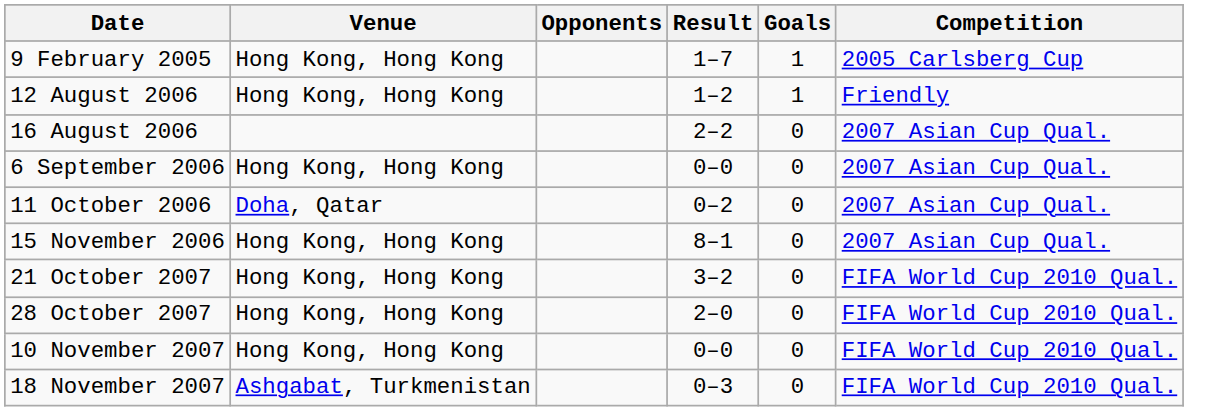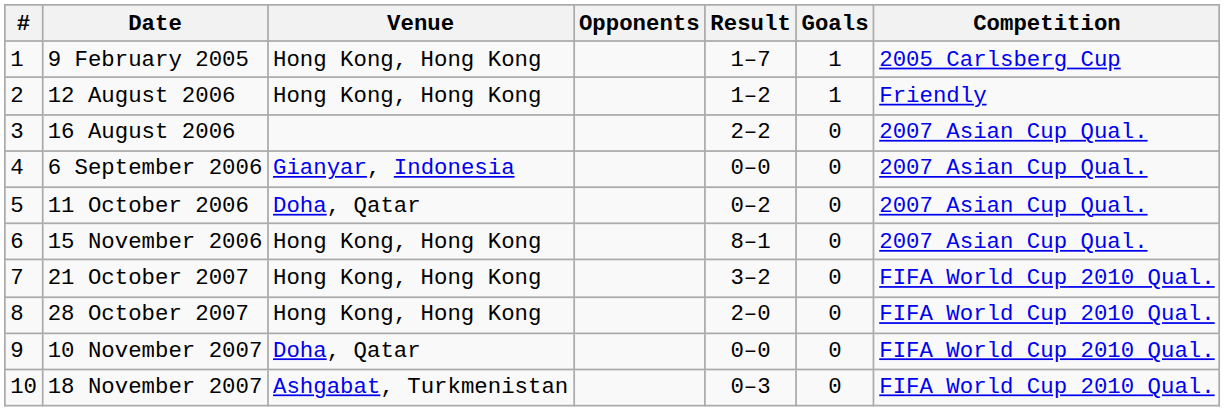 <table class="wikitable">
 <tr>
+<th>#</th>
 <th>Date</th>
 <th>Venue</th>
 <th>Opponents</th>
 <th>Result</th>
 <th>Goals</th>
 <th>Competition</th>
 </tr>
 <tr>
+<td>1</td>
 <td>9 February 2005</td>
 <td>Hong Kong, Hong Kong</td>
 <td></td>
 <td align="center">1–7</td>
 <td align="center">1</td>
 <td><a href='#'>2005 Carlsberg Cup</a></td>
 </tr>
 <tr>
+<td>2</td>
 <td>12 August 2006</td>
 <td>Hong Kong, Hong Kong</td>
 <td></td>
 <td align="center">1–2</td>
 <td align="center">1</td>
 <td><a href='#'>Friendly</a></td>
 </tr>
 <tr>
+<td>3</td>
 <td>16 August 2006</td>
 <td></td>
 <td></td>
 <td align="center">2–2</td>
 <td align="center">0</td>
 <td><a href='#'>2007 Asian Cup Qual.</a></td>
 </tr>
 <tr>
+<td>4</td>
 <td>6 September 2006</td>
-<td>Hong Kong, Hong Kong</td>
+<td><a href='#'>Gianyar</a>, <a href='#'>Indonesia</a></td>
 <td></td>
 <td align="center">0–0</td>
 <td align="center">0</td>
 <td><a href='#'>2007 Asian Cup Qual.</a></td>
 </tr>
 <tr>
+<td>5</td>
 <td>11 October 2006</td>
 <td><a href='#'>Doha</a>, Qatar</td>
 <td></td>
 <td align="center">0–2</td>
 <td align="center">0</td>
 <td><a href='#'>2007 Asian Cup Qual.</a></td>
 </tr>
 <tr>
+<td>6</td>
 <td>15 November 2006</td>
 <td>Hong Kong, Hong Kong</td>
 <td></td>
 <td align="center">8–1</td>
 <td align="center">0</td>
 <td><a href='#'>2007 Asian Cup Qual.</a></td>
 </tr>
 <tr>
+<td>7</td>
 <td>21 October 2007</td>
 <td>Hong Kong, Hong Kong</td>
 <td></td>
 <td align="center">3–2</td>
 <td align="center">0</td>
 <td><a href='#'>FIFA World Cup 2010 Qual.</a></td>
 </tr>
 <tr>
+<td>8</td>
 <td>28 October 2007</td>
 <td>Hong Kong, Hong Kong</td>
 <td></td>
 <td align="center">2–0</td>
 <td align="center">0</td>
 <td><a href='#'>FIFA World Cup 2010 Qual.</a></td>
 </tr>
 <tr>
+<td>9</td>
 <td>10 November 2007</td>
-<td>Hong Kong, Hong Kong</td>
+<td><a href='#'>Doha</a>, Qatar</td>
 <td></td>
 <td align="center">0–0</td>
 <td align="center">0</td>
 <td><a href='#'>FIFA World Cup 2010 Qual.</a></td>
 </tr>
 <tr>
+<td>10</td>
 <td>18 November 2007</td>
 <td><a href='#'>Ashgabat</a>, Turkmenistan</td>
 <td></td>
 <td align="center">0–3</td>
 <td align="center">0</td>
 <td><a href='#'>FIFA World Cup 2010 Qual.</a></td>
 </tr>
 </table>
